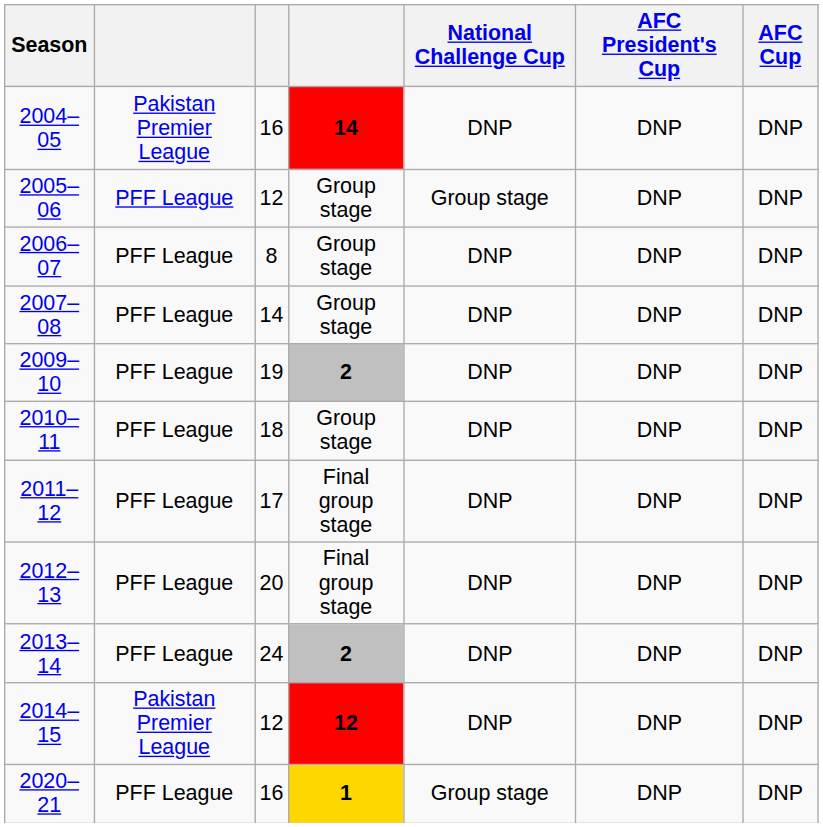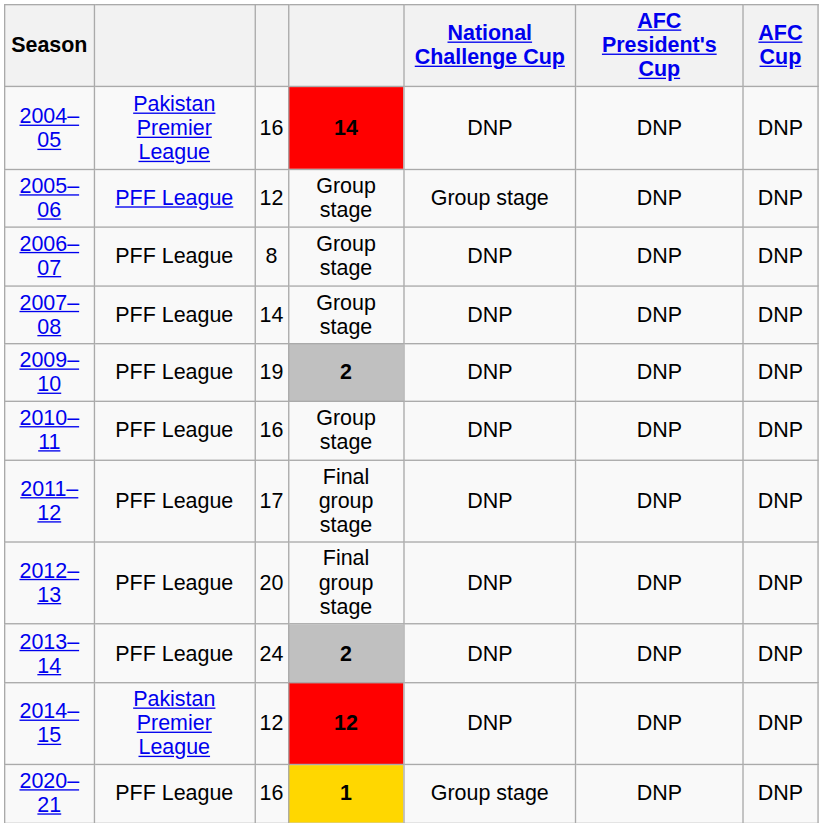 <table class="wikitable" style="text-align:center">
 <tr>
 <th>Season</th>
 <th></th>
 <th></th>
 <th></th>
 <th><a href='#'>National Challenge Cup</a></th>
 <th colspan="1"><a href='#'>AFC President's Cup</a></th>
 <th colspan="1"><a href='#'>AFC Cup</a></th>
 </tr>
 <tr>
 <td><a href='#'>2004–05</a></td>
 <td><a href='#'>Pakistan Premier League</a></td>
 <td>16</td>
 <td align="center" bgcolor="Red"><strong>14</strong></td>
 <td>DNP</td>
 <td>DNP</td>
 <td>DNP</td>
 </tr>
 <tr>
 <td><a href='#'>2005–06</a></td>
 <td><a href='#'>PFF League</a></td>
 <td>12</td>
 <td align="center">Group stage</td>
 <td>Group stage</td>
 <td>DNP</td>
 <td>DNP</td>
 </tr>
 <tr>
 <td><a href='#'>2006–07</a></td>
 <td>PFF League</td>
 <td>8</td>
 <td>Group stage</td>
 <td>DNP</td>
 <td>DNP</td>
 <td>DNP</td>
 </tr>
 <tr>
 <td><a href='#'>2007–08</a></td>
 <td>PFF League</td>
 <td>14</td>
 <td>Group stage</td>
 <td>DNP</td>
 <td>DNP</td>
 <td>DNP</td>
 </tr>
 <tr>
 <td><a href='#'>2009–10</a></td>
 <td>PFF League</td>
 <td>19</td>
 <td align="center" bgcolor="Silver"><strong>2</strong></td>
 <td>DNP</td>
 <td>DNP</td>
 <td>DNP</td>
 </tr>
 <tr>
 <td align="center"><a href='#'>2010–11</a></td>
 <td align="center">PFF League</td>
-<td align="center">18</td>
+<td align="center">16</td>
 <td align="center">Group stage</td>
 <td align="center">DNP</td>
 <td align="center">DNP</td>
 <td align="center">DNP</td>
 </tr>
 <tr>
 <td align="center"><a href='#'>2011–12</a></td>
 <td align="center">PFF League</td>
 <td align="center">17</td>
 <td align="center">Final group stage</td>
 <td align="center">DNP</td>
 <td align="center">DNP</td>
 <td align="center">DNP</td>
 </tr>
 <tr>
 <td align="center"><a href='#'>2012–13</a></td>
 <td align="center">PFF League</td>
 <td align="center">20</td>
 <td align="center">Final group stage</td>
 <td align="center">DNP</td>
 <td align="center">DNP</td>
 <td align="center">DNP</td>
 </tr>
 <tr>
 <td align="center"><a href='#'>2013–14</a></td>
 <td align="center">PFF League</td>
 <td align="center">24</td>
 <td align="center" bgcolor="Silver"><strong>2</strong></td>
 <td align="center">DNP</td>
 <td align="center">DNP</td>
 <td align="center">DNP</td>
 </tr>
 <tr>
 <td><a href='#'>2014–15</a></td>
 <td><a href='#'>Pakistan Premier League</a></td>
 <td>12</td>
 <td align="center" bgcolor="Red"><strong>12</strong></td>
 <td>DNP</td>
 <td>DNP</td>
 <td>DNP</td>
 </tr>
 <tr>
 <td align="center"><a href='#'>2020–21</a></td>
 <td align="center">PFF League</td>
 <td align="center">16</td>
 <td align="center" bgcolor="Gold"><strong>1</strong></td>
 <td align="center">Group stage</td>
 <td align="center">DNP</td>
 <td align="center">DNP</td>
 </tr>
 </table>
